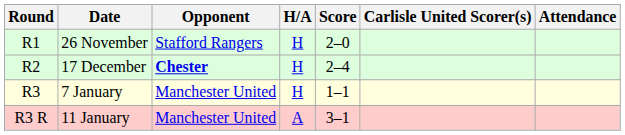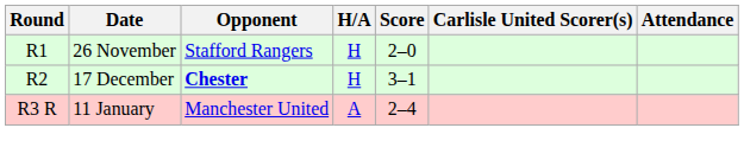 <table class="wikitable" style="text-align:center">
 <tr>
 <th>Round</th>
 <th>Date</th>
 <th>Opponent</th>
 <th>H/A</th>
 <th>Score</th>
 <th>Carlisle United Scorer(s)</th>
 <th>Attendance</th>
 </tr>
 <tr bgcolor=#ddffdd>
 <td>R1</td>
 <td align=left>26 November</td>
 <td align=left><a href='#'>Stafford Rangers</a></td>
 <td><a href='#'>H</a></td>
 <td>2–0</td>
 <td align=left></td>
 <td></td>
 </tr>
 <tr bgcolor=#ddffdd>
 <td>R2</td>
 <td align=left>17 December</td>
 <td align=left><strong><a href='#'>Chester</a></strong></td>
 <td><a href='#'>H</a></td>
-<td>2–4</td>
-<td align=left></td>
-<td></td>
-</tr>
-<tr bgcolor=#ffffdd>
-<td>R3</td>
-<td align=left>7 January</td>
-<td align=left><a href='#'>Manchester United</a></td>
-<td><a href='#'>H</a></td>
-<td>1–1</td>
+<td>3–1</td>
 <td align=left></td>
 <td></td>
 </tr>
 <tr bgcolor=#FFCCCC>
 <td>R3 R</td>
 <td align=left>11 January</td>
 <td align=left><a href='#'>Manchester United</a></td>
 <td><a href='#'>A</a></td>
-<td>3–1</td>
+<td>2–4</td>
 <td align=left></td>
 <td></td>
 </tr>
 </table>
